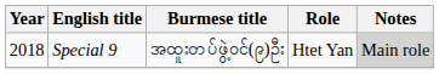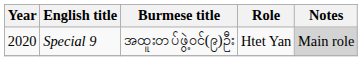 <table class="wikitable sortable">
 <tr>
 <th>Year</th>
 <th>English title</th>
 <th>Burmese title</th>
 <th>Role</th>
 <th>Notes</th>
 </tr>
 <tr>
-<td rowspan=1>2018</td>
+<td rowspan=1>2020</td>
 <td><em>Special 9</em></td>
 <td>အထူးတပ်ဖွဲ့ဝင်(၉)ဦး</td>
 <td>Htet Yan</td>
 <td style="background: lightgrey;">Main role</td>
 </tr>
 <tr>
 </tr>
 </table>
